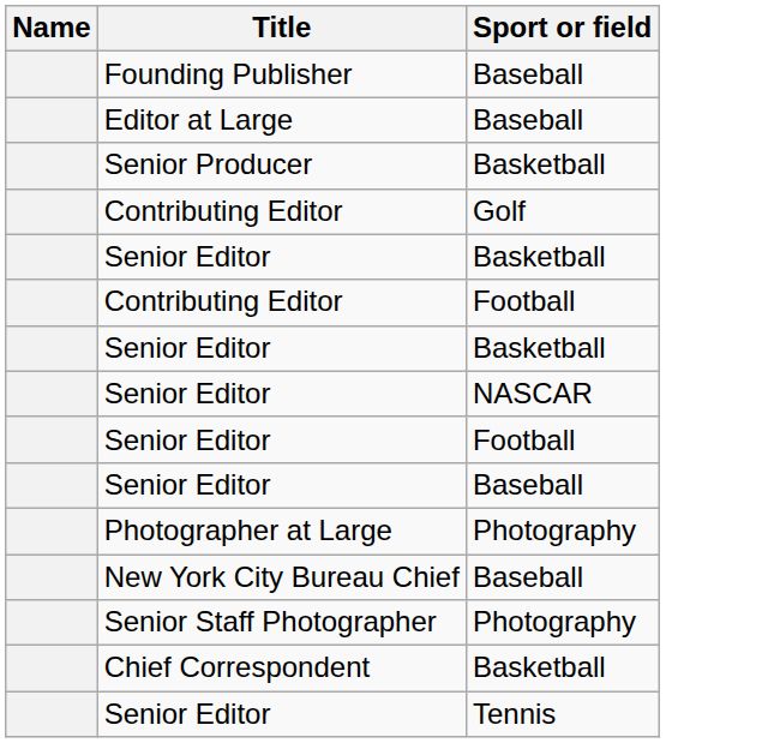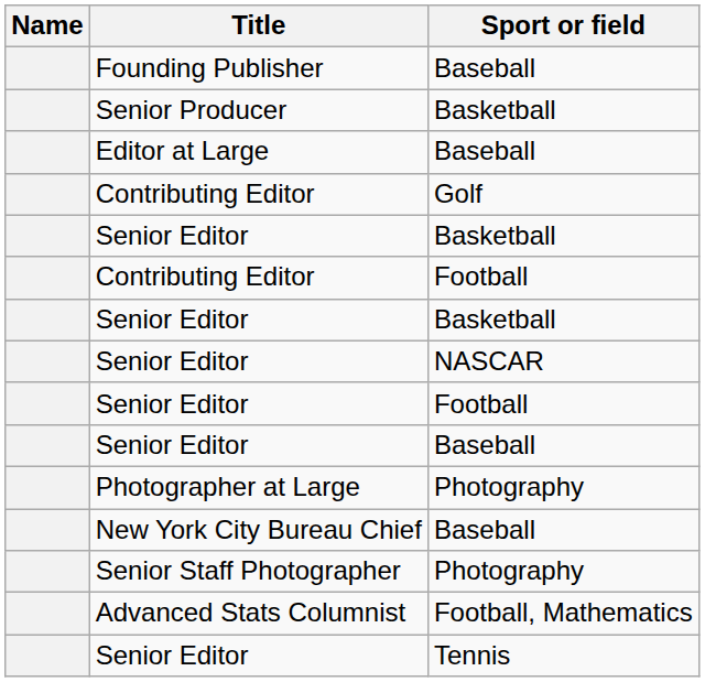 <table class="wikitable sortable plainrowheaders">
 <tr>
 <th scope="col">Name</th>
 <th scope="col">Title</th>
 <th scope="col">Sport or field</th>
 </tr>
 <tr>
 <th scope="row" style="text-align:center"></th>
 <td>Founding Publisher</td>
 <td>Baseball</td>
 </tr>
 <tr>
 <th scope="row" style="text-align:center"></th>
-<td>Editor at Large</td>
-<td>Baseball</td>
+<td>Senior Producer</td>
+<td>Basketball</td>
 </tr>
 <tr>
 <th scope="row" style="text-align:center"></th>
-<td>Senior Producer</td>
-<td>Basketball</td>
+<td>Editor at Large</td>
+<td>Baseball</td>
 </tr>
 <tr>
 <th scope="row" style="text-align:center"></th>
 <td>Contributing Editor</td>
 <td>Golf</td>
 </tr>
 <tr>
 <th scope="row" style="text-align:center"></th>
 <td>Senior Editor</td>
 <td>Basketball</td>
 </tr>
 <tr>
 <th scope="row" style="text-align:center"></th>
 <td>Contributing Editor</td>
 <td>Football</td>
 </tr>
 <tr>
 <th scope="row" style="text-align:center"></th>
 <td>Senior Editor</td>
 <td>Basketball</td>
 </tr>
 <tr>
 <th scope="row" style="text-align:center"></th>
 <td>Senior Editor</td>
 <td>NASCAR</td>
 </tr>
 <tr>
 <th scope="row" style="text-align:center"></th>
 <td>Senior Editor</td>
 <td>Football</td>
 </tr>
 <tr>
 <th scope="row" style="text-align:center"></th>
 <td>Senior Editor</td>
 <td>Baseball</td>
 </tr>
 <tr>
 <th scope="row" style="text-align:center"></th>
 <td>Photographer at Large</td>
 <td>Photography</td>
 </tr>
 <tr>
 <th scope="row" style="text-align:center"></th>
 <td>New York City Bureau Chief</td>
 <td>Baseball</td>
 </tr>
 <tr>
 <th scope="row" style="text-align:center"></th>
 <td>Senior Staff Photographer</td>
 <td>Photography</td>
 </tr>
 <tr>
 <th scope="row" style="text-align:center"></th>
-<td>Chief Correspondent</td>
-<td>Basketball</td>
+<td>Advanced Stats Columnist</td>
+<td>Football, Mathematics</td>
 </tr>
 <tr>
 <th scope="row" style="text-align:center"></th>
 <td>Senior Editor</td>
 <td>Tennis</td>
 </tr>
 </table>
